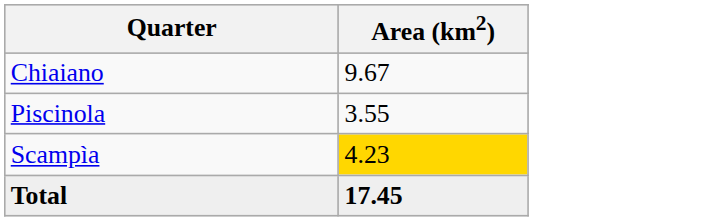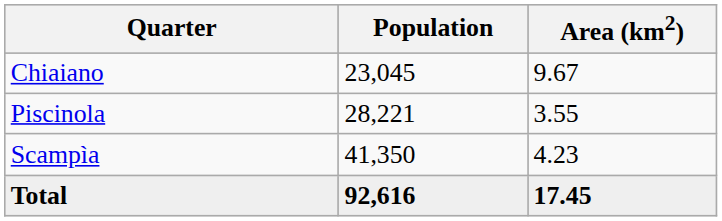 <table class="wikitable sortable">
 <tr>
 <th width="200px">Quarter</th>
+<th width="110px">Population</th>
 <th width="110px">Area (km<sup>2</sup>)</th>
 </tr>
 <tr>
 <td><a href='#'>Chiaiano</a></td>
+<td><div>23,045</div></td>
 <td><div>9.67</div></td>
 </tr>
 <tr>
 <td><a href='#'>Piscinola</a></td>
+<td><div>28,221</div></td>
 <td><div>3.55</div></td>
 </tr>
 <tr>
 <td><a href='#'>Scampìa</a></td>
-<td style="background: gold;"><div>4.23</div></td>
+<td><div>41,350</div></td>
+<td><div>4.23</div></td>
 </tr>
 <tr bgcolor="#EFEFEF">
 <td><strong>Total</strong></td>
+<td><div><strong>92,616</strong></div></td>
 <td><div><strong>17.45</strong></div></td>
 </tr>
 </table>
